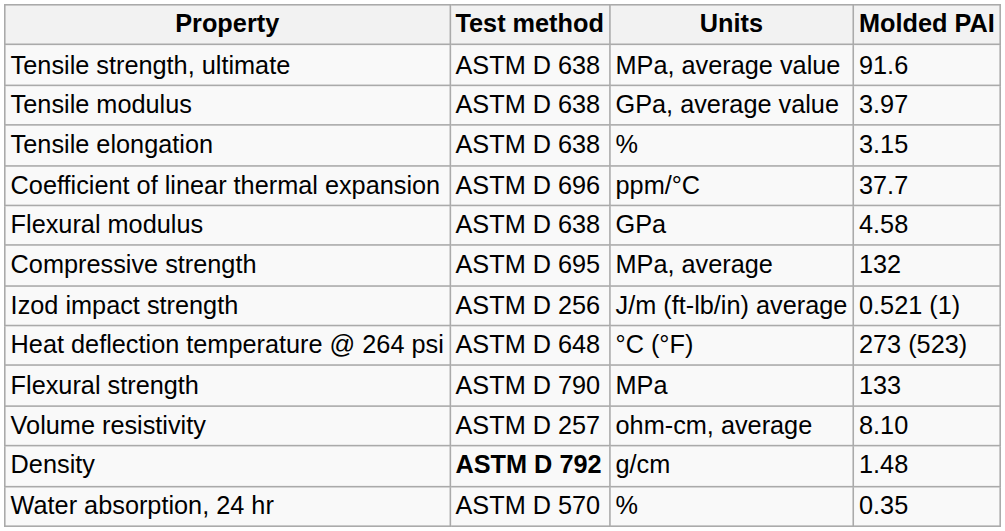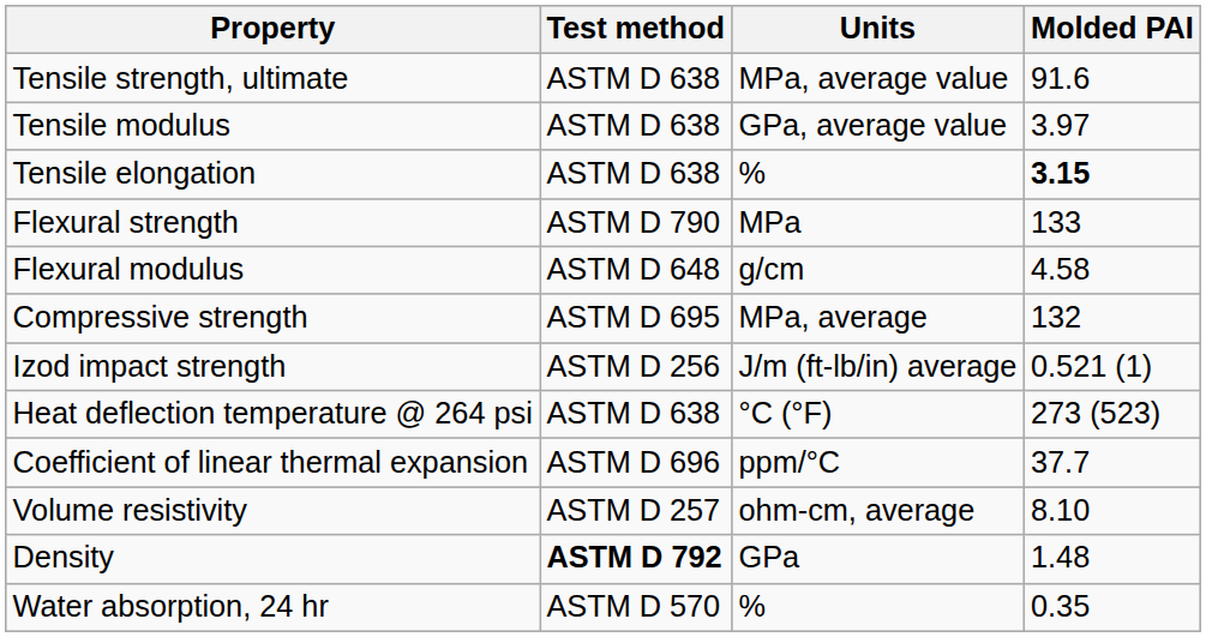 <table class="wikitable">
 <tr>
 <th>Property</th>
 <th>Test method</th>
 <th>Units</th>
 <th>Molded PAI</th>
 </tr>
 <tr>
 <td>Tensile strength, ultimate</td>
 <td>ASTM D 638</td>
 <td>MPa, average value</td>
 <td>91.6</td>
 </tr>
 <tr>
 <td>Tensile modulus</td>
 <td>ASTM D 638</td>
 <td>GPa, average value</td>
 <td>3.97</td>
 </tr>
 <tr>
 <td>Tensile elongation</td>
 <td>ASTM D 638</td>
 <td>%</td>
-<td>3.15</td>
+<td><strong>3.15</strong></td>
 </tr>
 <tr>
-<td>Coefficient of linear thermal expansion</td>
-<td>ASTM D 696</td>
-<td>ppm/°C</td>
-<td>37.7</td>
+<td>Flexural strength</td>
+<td>ASTM D 790</td>
+<td>MPa</td>
+<td>133</td>
 </tr>
 <tr>
 <td>Flexural modulus</td>
-<td>ASTM D 638</td>
-<td>GPa</td>
+<td>ASTM D 648</td>
+<td>g/cm</td>
 <td>4.58</td>
 </tr>
 <tr>
 <td>Compressive strength</td>
 <td>ASTM D 695</td>
 <td>MPa, average</td>
 <td>132</td>
 </tr>
 <tr>
 <td>Izod impact strength</td>
 <td>ASTM D 256</td>
 <td>J/m (ft-lb/in) average</td>
 <td>0.521 (1)</td>
 </tr>
 <tr>
 <td>Heat deflection temperature @ 264 psi</td>
-<td>ASTM D 648</td>
+<td>ASTM D 638</td>
 <td>°C (°F)</td>
 <td>273 (523)</td>
 </tr>
 <tr>
-<td>Flexural strength</td>
-<td>ASTM D 790</td>
-<td>MPa</td>
-<td>133</td>
+<td>Coefficient of linear thermal expansion</td>
+<td>ASTM D 696</td>
+<td>ppm/°C</td>
+<td>37.7</td>
 </tr>
 <tr>
 <td>Volume resistivity</td>
 <td>ASTM D 257</td>
 <td>ohm-cm, average</td>
 <td>8.10</td>
 </tr>
 <tr>
 <td>Density</td>
 <td><strong>ASTM D 792</strong></td>
-<td>g/cm</td>
+<td>GPa</td>
 <td>1.48</td>
 </tr>
 <tr>
 <td>Water absorption, 24 hr</td>
 <td>ASTM D 570</td>
 <td>%</td>
 <td>0.35</td>
 </tr>
 </table>
